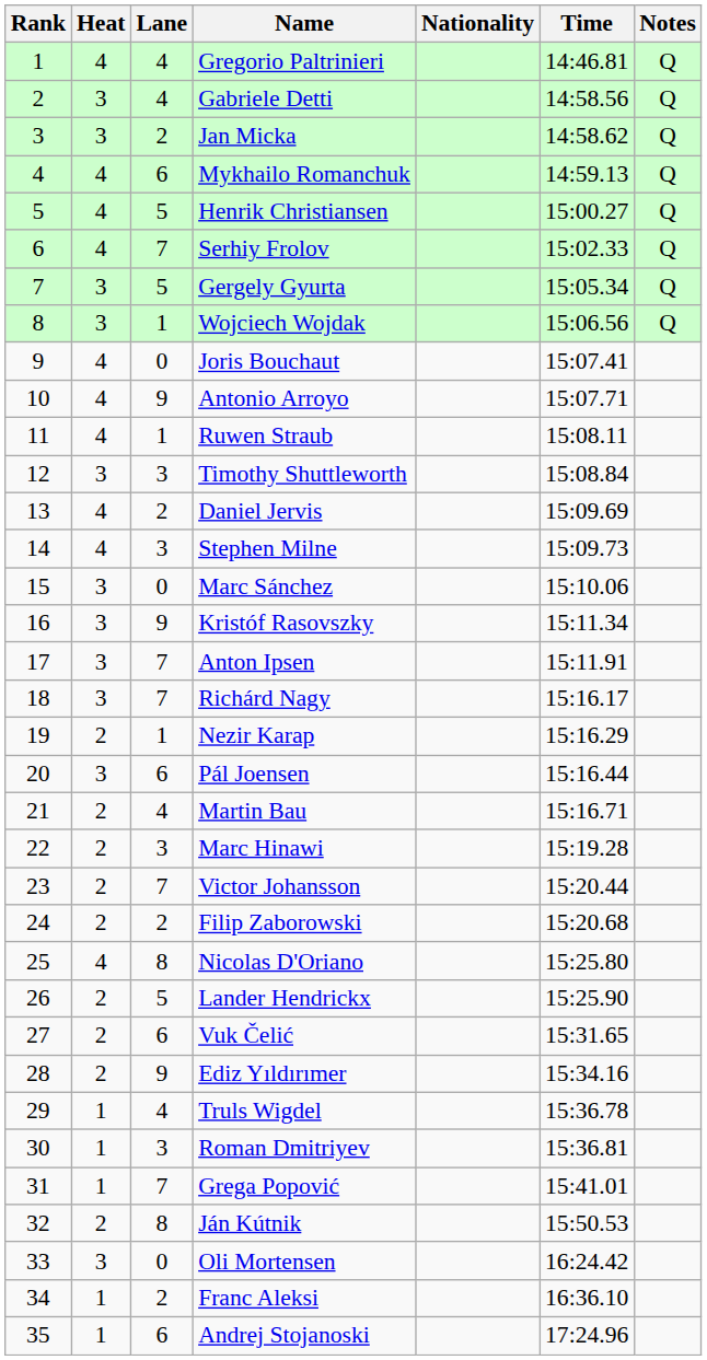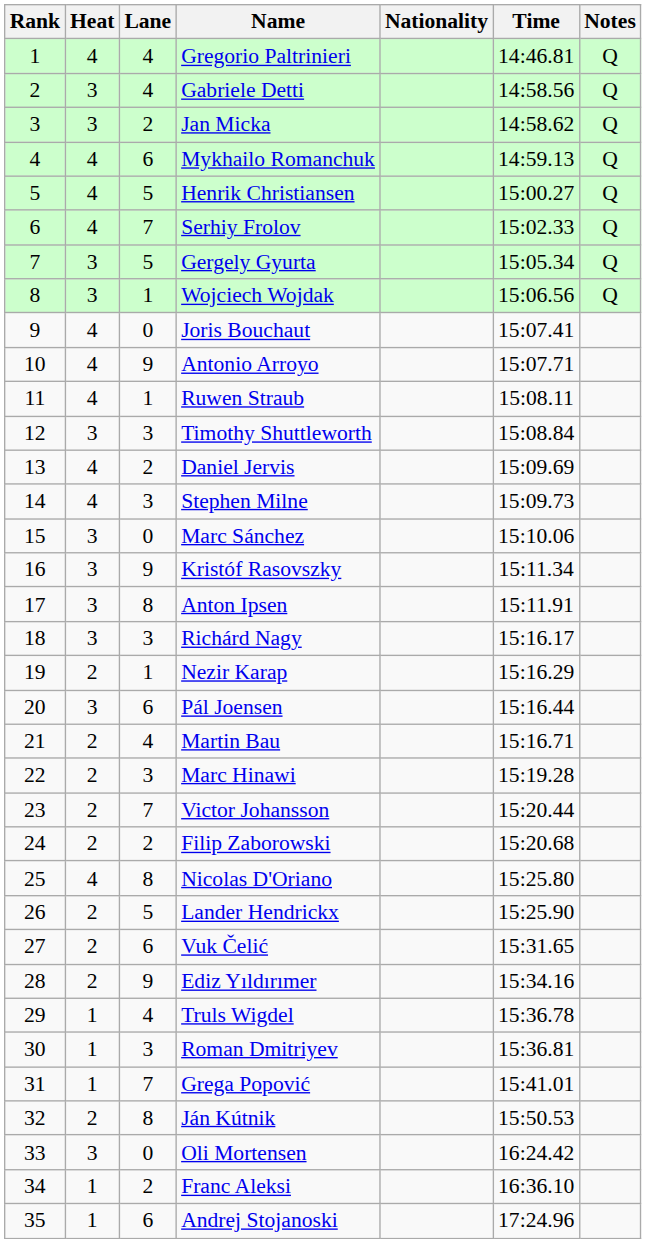 <table class="wikitable sortable" style="text-align:center">
 <tr>
 <th>Rank</th>
 <th>Heat</th>
 <th>Lane</th>
 <th>Name</th>
 <th>Nationality</th>
 <th>Time</th>
 <th>Notes</th>
 </tr>
 <tr bgcolor=ccffcc>
 <td>1</td>
 <td>4</td>
 <td>4</td>
 <td align=left><a href='#'>Gregorio Paltrinieri</a></td>
 <td align=left></td>
 <td>14:46.81</td>
 <td>Q</td>
 </tr>
 <tr bgcolor=ccffcc>
 <td>2</td>
 <td>3</td>
 <td>4</td>
 <td align=left><a href='#'>Gabriele Detti</a></td>
 <td align=left></td>
 <td>14:58.56</td>
 <td>Q</td>
 </tr>
 <tr bgcolor=ccffcc>
 <td>3</td>
 <td>3</td>
 <td>2</td>
 <td align=left><a href='#'>Jan Micka</a></td>
 <td align=left></td>
 <td>14:58.62</td>
 <td>Q</td>
 </tr>
 <tr bgcolor=ccffcc>
 <td>4</td>
 <td>4</td>
 <td>6</td>
 <td align=left><a href='#'>Mykhailo Romanchuk</a></td>
 <td align=left></td>
 <td>14:59.13</td>
 <td>Q</td>
 </tr>
 <tr bgcolor=ccffcc>
 <td>5</td>
 <td>4</td>
 <td>5</td>
 <td align=left><a href='#'>Henrik Christiansen</a></td>
 <td align=left></td>
 <td>15:00.27</td>
 <td>Q</td>
 </tr>
 <tr bgcolor=ccffcc>
 <td>6</td>
 <td>4</td>
 <td>7</td>
 <td align=left><a href='#'>Serhiy Frolov</a></td>
 <td align=left></td>
 <td>15:02.33</td>
 <td>Q</td>
 </tr>
 <tr bgcolor=ccffcc>
 <td>7</td>
 <td>3</td>
 <td>5</td>
 <td align=left><a href='#'>Gergely Gyurta</a></td>
 <td align=left></td>
 <td>15:05.34</td>
 <td>Q</td>
 </tr>
 <tr bgcolor=ccffcc>
 <td>8</td>
 <td>3</td>
 <td>1</td>
 <td align=left><a href='#'>Wojciech Wojdak</a></td>
 <td align=left></td>
 <td>15:06.56</td>
 <td>Q</td>
 </tr>
 <tr>
 <td>9</td>
 <td>4</td>
 <td>0</td>
 <td align=left><a href='#'>Joris Bouchaut</a></td>
 <td align=left></td>
 <td>15:07.41</td>
 <td></td>
 </tr>
 <tr>
 <td>10</td>
 <td>4</td>
 <td>9</td>
 <td align=left><a href='#'>Antonio Arroyo</a></td>
 <td align=left></td>
 <td>15:07.71</td>
 <td></td>
 </tr>
 <tr>
 <td>11</td>
 <td>4</td>
 <td>1</td>
 <td align=left><a href='#'>Ruwen Straub</a></td>
 <td align=left></td>
 <td>15:08.11</td>
 <td></td>
 </tr>
 <tr>
 <td>12</td>
 <td>3</td>
 <td>3</td>
 <td align=left><a href='#'>Timothy Shuttleworth</a></td>
 <td align=left></td>
 <td>15:08.84</td>
 <td></td>
 </tr>
 <tr>
 <td>13</td>
 <td>4</td>
 <td>2</td>
 <td align=left><a href='#'>Daniel Jervis</a></td>
 <td align=left></td>
 <td>15:09.69</td>
 <td></td>
 </tr>
 <tr>
 <td>14</td>
 <td>4</td>
 <td>3</td>
 <td align=left><a href='#'>Stephen Milne</a></td>
 <td align=left></td>
 <td>15:09.73</td>
 <td></td>
 </tr>
 <tr>
 <td>15</td>
 <td>3</td>
 <td>0</td>
 <td align=left><a href='#'>Marc Sánchez</a></td>
 <td align=left></td>
 <td>15:10.06</td>
 <td></td>
 </tr>
 <tr>
 <td>16</td>
 <td>3</td>
 <td>9</td>
 <td align=left><a href='#'>Kristóf Rasovszky</a></td>
 <td align=left></td>
 <td>15:11.34</td>
 <td></td>
 </tr>
 <tr>
 <td>17</td>
 <td>3</td>
-<td>7</td>
+<td>8</td>
 <td align=left><a href='#'>Anton Ipsen</a></td>
 <td align=left></td>
 <td>15:11.91</td>
 <td></td>
 </tr>
 <tr>
 <td>18</td>
 <td>3</td>
-<td>7</td>
+<td>3</td>
 <td align=left><a href='#'>Richárd Nagy</a></td>
 <td align=left></td>
 <td>15:16.17</td>
 <td></td>
 </tr>
 <tr>
 <td>19</td>
 <td>2</td>
 <td>1</td>
 <td align=left><a href='#'>Nezir Karap</a></td>
 <td align=left></td>
 <td>15:16.29</td>
 <td></td>
 </tr>
 <tr>
 <td>20</td>
 <td>3</td>
 <td>6</td>
 <td align=left><a href='#'>Pál Joensen</a></td>
 <td align=left></td>
 <td>15:16.44</td>
 <td></td>
 </tr>
 <tr>
 <td>21</td>
 <td>2</td>
 <td>4</td>
 <td align=left><a href='#'>Martin Bau</a></td>
 <td align=left></td>
 <td>15:16.71</td>
 <td></td>
 </tr>
 <tr>
 <td>22</td>
 <td>2</td>
 <td>3</td>
 <td align=left><a href='#'>Marc Hinawi</a></td>
 <td align=left></td>
 <td>15:19.28</td>
 <td></td>
 </tr>
 <tr>
 <td>23</td>
 <td>2</td>
 <td>7</td>
 <td align=left><a href='#'>Victor Johansson</a></td>
 <td align=left></td>
 <td>15:20.44</td>
 <td></td>
 </tr>
 <tr>
 <td>24</td>
 <td>2</td>
 <td>2</td>
 <td align=left><a href='#'>Filip Zaborowski</a></td>
 <td align=left></td>
 <td>15:20.68</td>
 <td></td>
 </tr>
 <tr>
 <td>25</td>
 <td>4</td>
 <td>8</td>
 <td align=left><a href='#'>Nicolas D'Oriano</a></td>
 <td align=left></td>
 <td>15:25.80</td>
 <td></td>
 </tr>
 <tr>
 <td>26</td>
 <td>2</td>
 <td>5</td>
 <td align=left><a href='#'>Lander Hendrickx</a></td>
 <td align=left></td>
 <td>15:25.90</td>
 <td></td>
 </tr>
 <tr>
 <td>27</td>
 <td>2</td>
 <td>6</td>
 <td align=left><a href='#'>Vuk Čelić</a></td>
 <td align=left></td>
 <td>15:31.65</td>
 <td></td>
 </tr>
 <tr>
 <td>28</td>
 <td>2</td>
 <td>9</td>
 <td align=left><a href='#'>Ediz Yıldırımer</a></td>
 <td align=left></td>
 <td>15:34.16</td>
 <td></td>
 </tr>
 <tr>
 <td>29</td>
 <td>1</td>
 <td>4</td>
 <td align=left><a href='#'>Truls Wigdel</a></td>
 <td align=left></td>
 <td>15:36.78</td>
 <td></td>
 </tr>
 <tr>
 <td>30</td>
 <td>1</td>
 <td>3</td>
 <td align=left><a href='#'>Roman Dmitriyev</a></td>
 <td align=left></td>
 <td>15:36.81</td>
 <td></td>
 </tr>
 <tr>
 <td>31</td>
 <td>1</td>
 <td>7</td>
 <td align=left><a href='#'>Grega Popović</a></td>
 <td align=left></td>
 <td>15:41.01</td>
 <td></td>
 </tr>
 <tr>
 <td>32</td>
 <td>2</td>
 <td>8</td>
 <td align=left><a href='#'>Ján Kútnik</a></td>
 <td align=left></td>
 <td>15:50.53</td>
 <td></td>
 </tr>
 <tr>
 <td>33</td>
 <td>3</td>
 <td>0</td>
 <td align=left><a href='#'>Oli Mortensen</a></td>
 <td align=left></td>
 <td>16:24.42</td>
 <td></td>
 </tr>
 <tr>
 <td>34</td>
 <td>1</td>
 <td>2</td>
 <td align=left><a href='#'>Franc Aleksi</a></td>
 <td align=left></td>
 <td>16:36.10</td>
 <td></td>
 </tr>
 <tr>
 <td>35</td>
 <td>1</td>
 <td>6</td>
 <td align=left><a href='#'>Andrej Stojanoski</a></td>
 <td align=left></td>
 <td>17:24.96</td>
 <td></td>
 </tr>
 </table>
